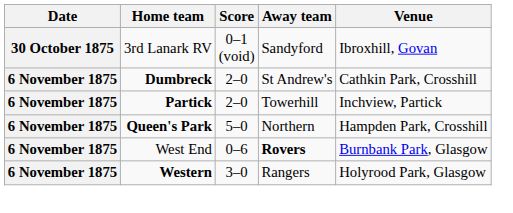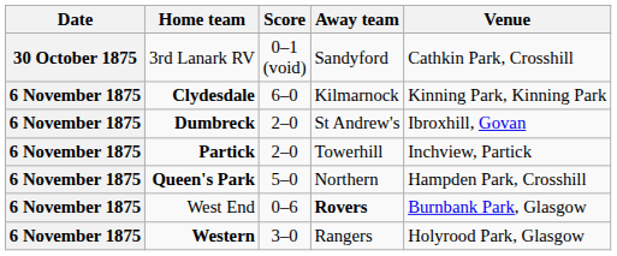 <table class="wikitable football-result-list" style="max-width: 80em; text-align: center">
 <tr>
 <th scope="col">Date</th>
 <th scope="col">Home team</th>
 <th scope="col">Score</th>
 <th scope="col">Away team</th>
 <th scope="col">Venue</th>
 </tr>
 <tr>
 <th scope="row">30 October 1875</th>
 <td align=right>3rd Lanark RV</td>
 <td>0–1<br>(void)</td>
 <td align=left>Sandyford</td>
-<td align=left>Ibroxhill, <a href='#'>Govan</a></td>
+<td align=left>Cathkin Park, Crosshill</td>
+</tr>
+<tr>
+<th scope="row">6 November 1875</th>
+<td align=right><strong>Clydesdale</strong></td>
+<td>6–0</td>
+<td align=left>Kilmarnock</td>
+<td align=left>Kinning Park, Kinning Park</td>
 </tr>
 <tr>
 <th scope="row">6 November 1875</th>
 <td align=right><strong>Dumbreck</strong></td>
 <td>2–0</td>
 <td align=left>St Andrew's</td>
-<td align=left>Cathkin Park, Crosshill</td>
+<td align=left>Ibroxhill, <a href='#'>Govan</a></td>
 </tr>
 <tr>
 <th scope="row">6 November 1875</th>
 <td align=right><strong>Partick</strong></td>
 <td>2–0</td>
 <td align=left>Towerhill</td>
 <td align=left>Inchview, Partick</td>
 </tr>
 <tr>
 <th scope="row">6 November 1875</th>
 <td align=right><strong>Queen's Park</strong></td>
 <td>5–0</td>
 <td align=left>Northern</td>
 <td align=left>Hampden Park, Crosshill</td>
 </tr>
 <tr>
 <th scope="row">6 November 1875</th>
 <td align=right>West End</td>
 <td>0–6</td>
 <td align=left><strong>Rovers</strong></td>
 <td align=left><a href='#'>Burnbank Park</a>, Glasgow</td>
 </tr>
 <tr>
 <th scope="row">6 November 1875</th>
 <td align=right><strong>Western</strong></td>
 <td>3–0</td>
 <td align=left>Rangers</td>
 <td align=left>Holyrood Park, Glasgow</td>
 </tr>
 </table>
